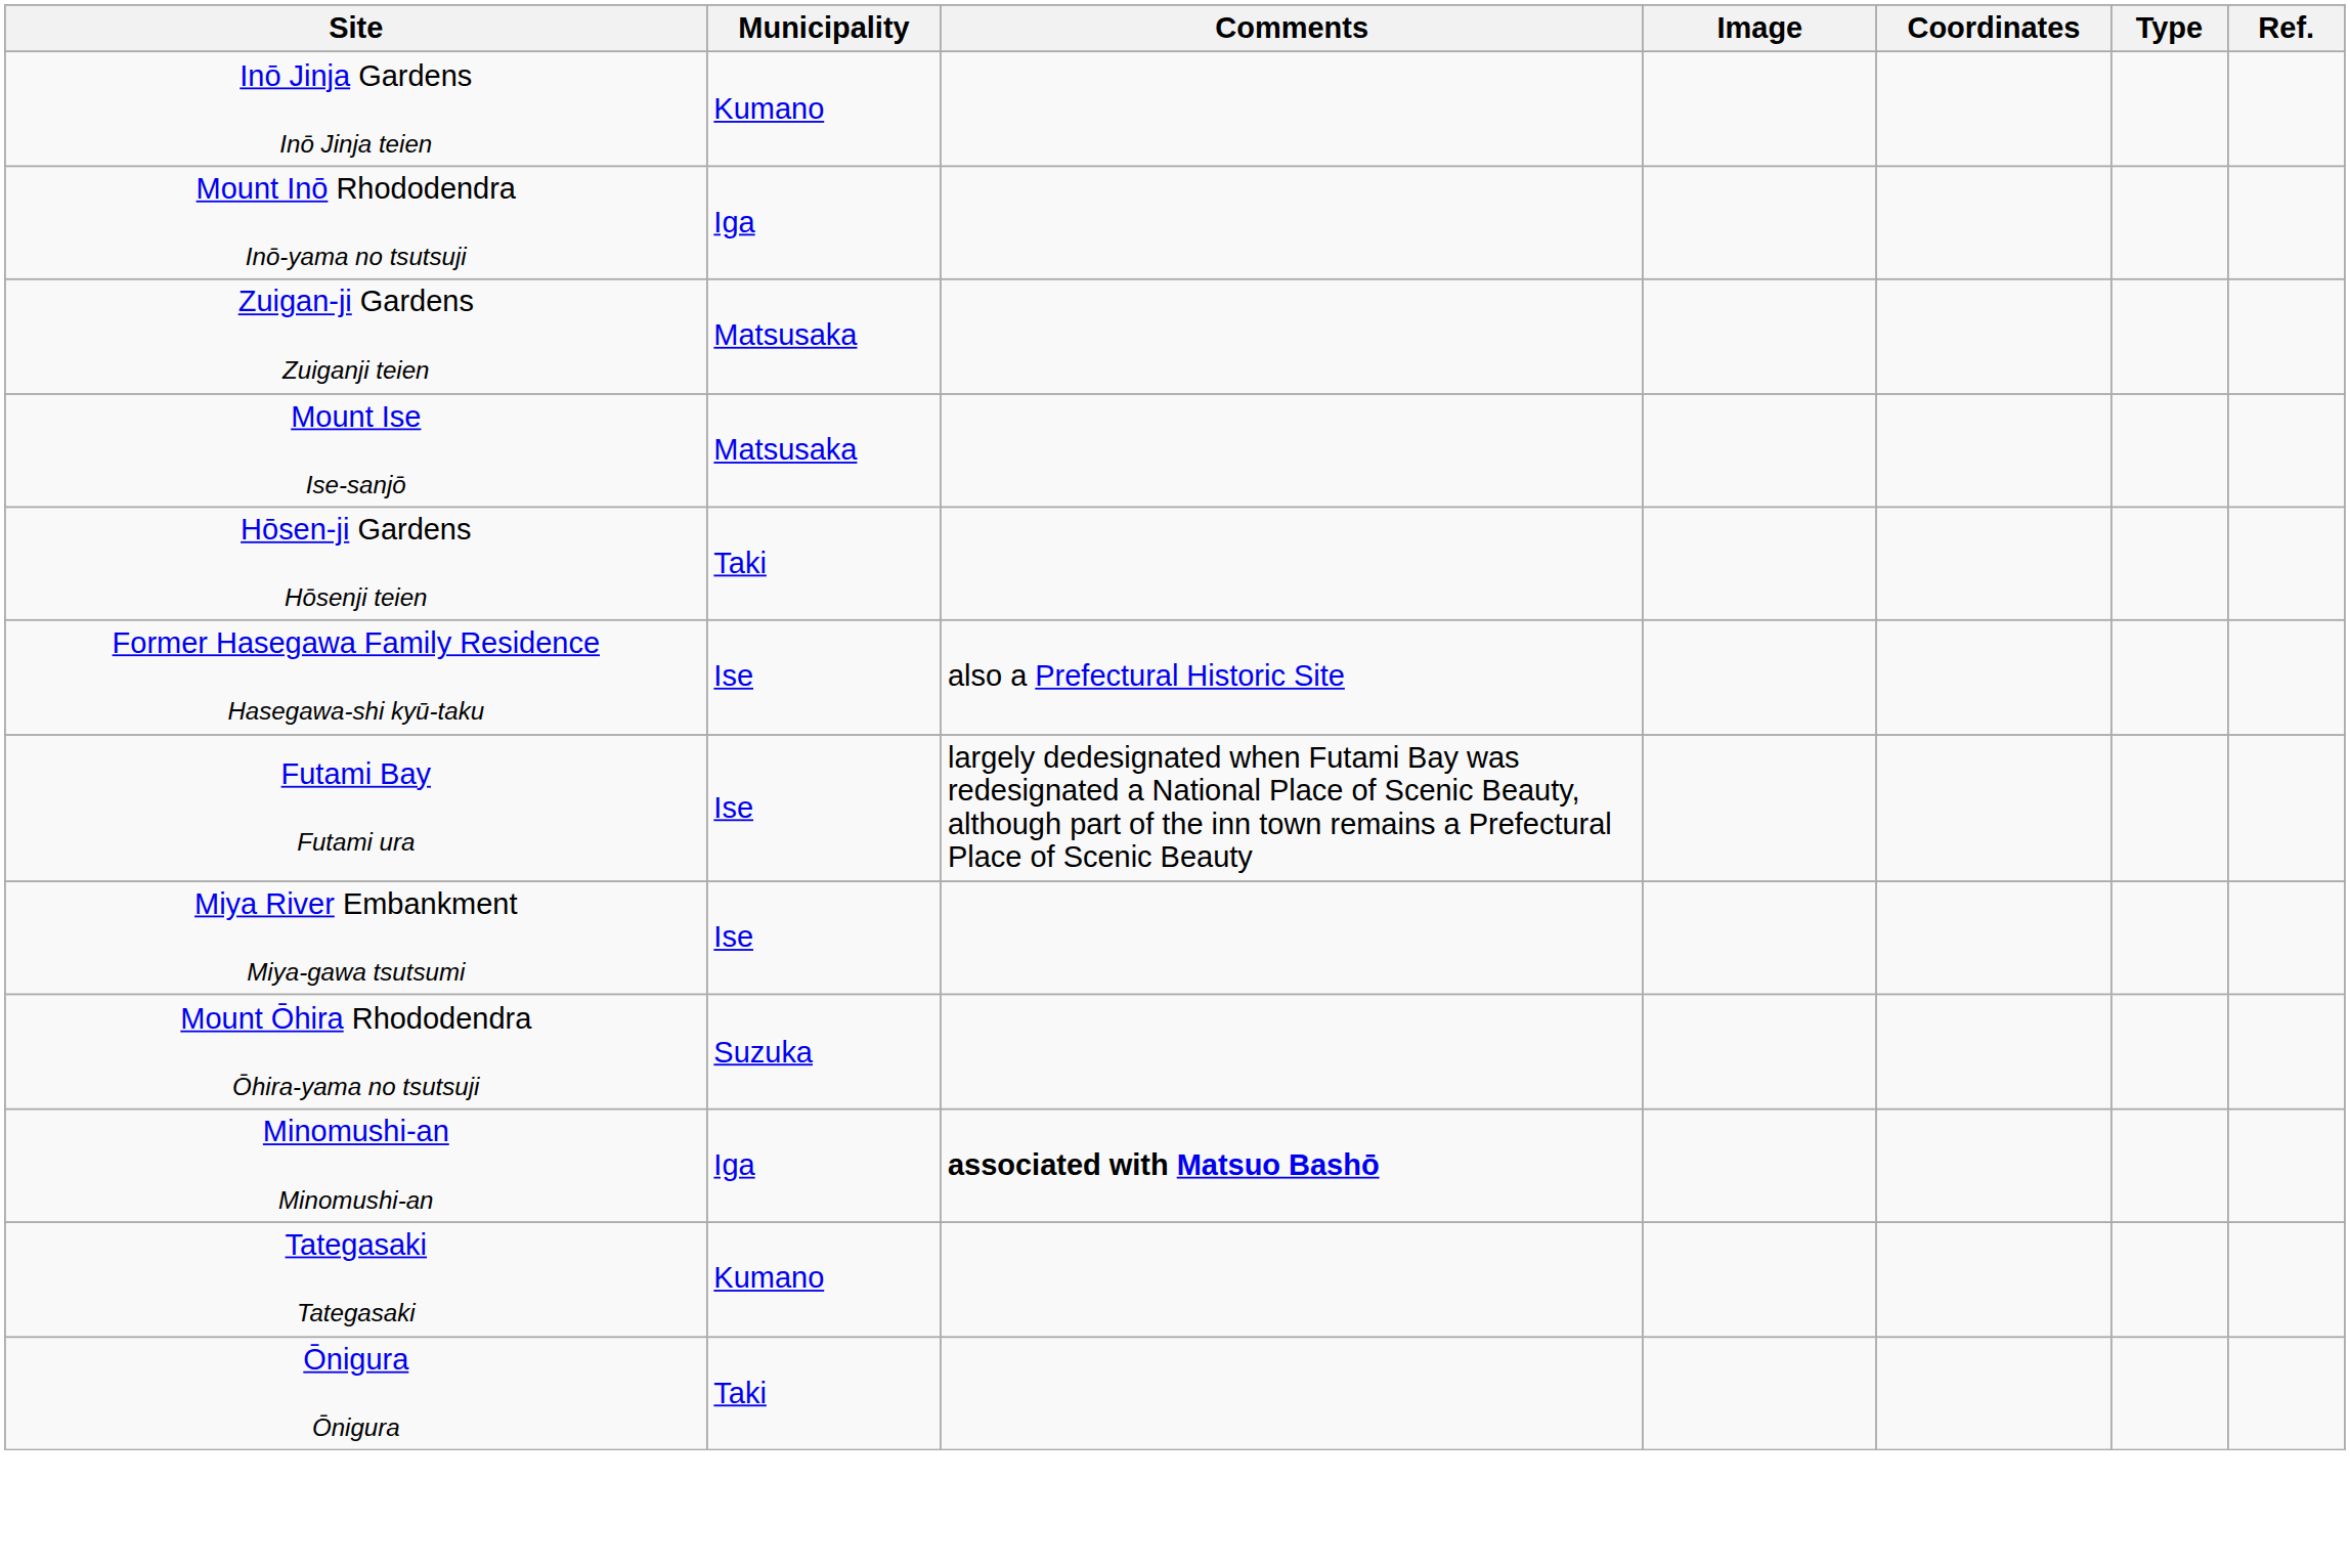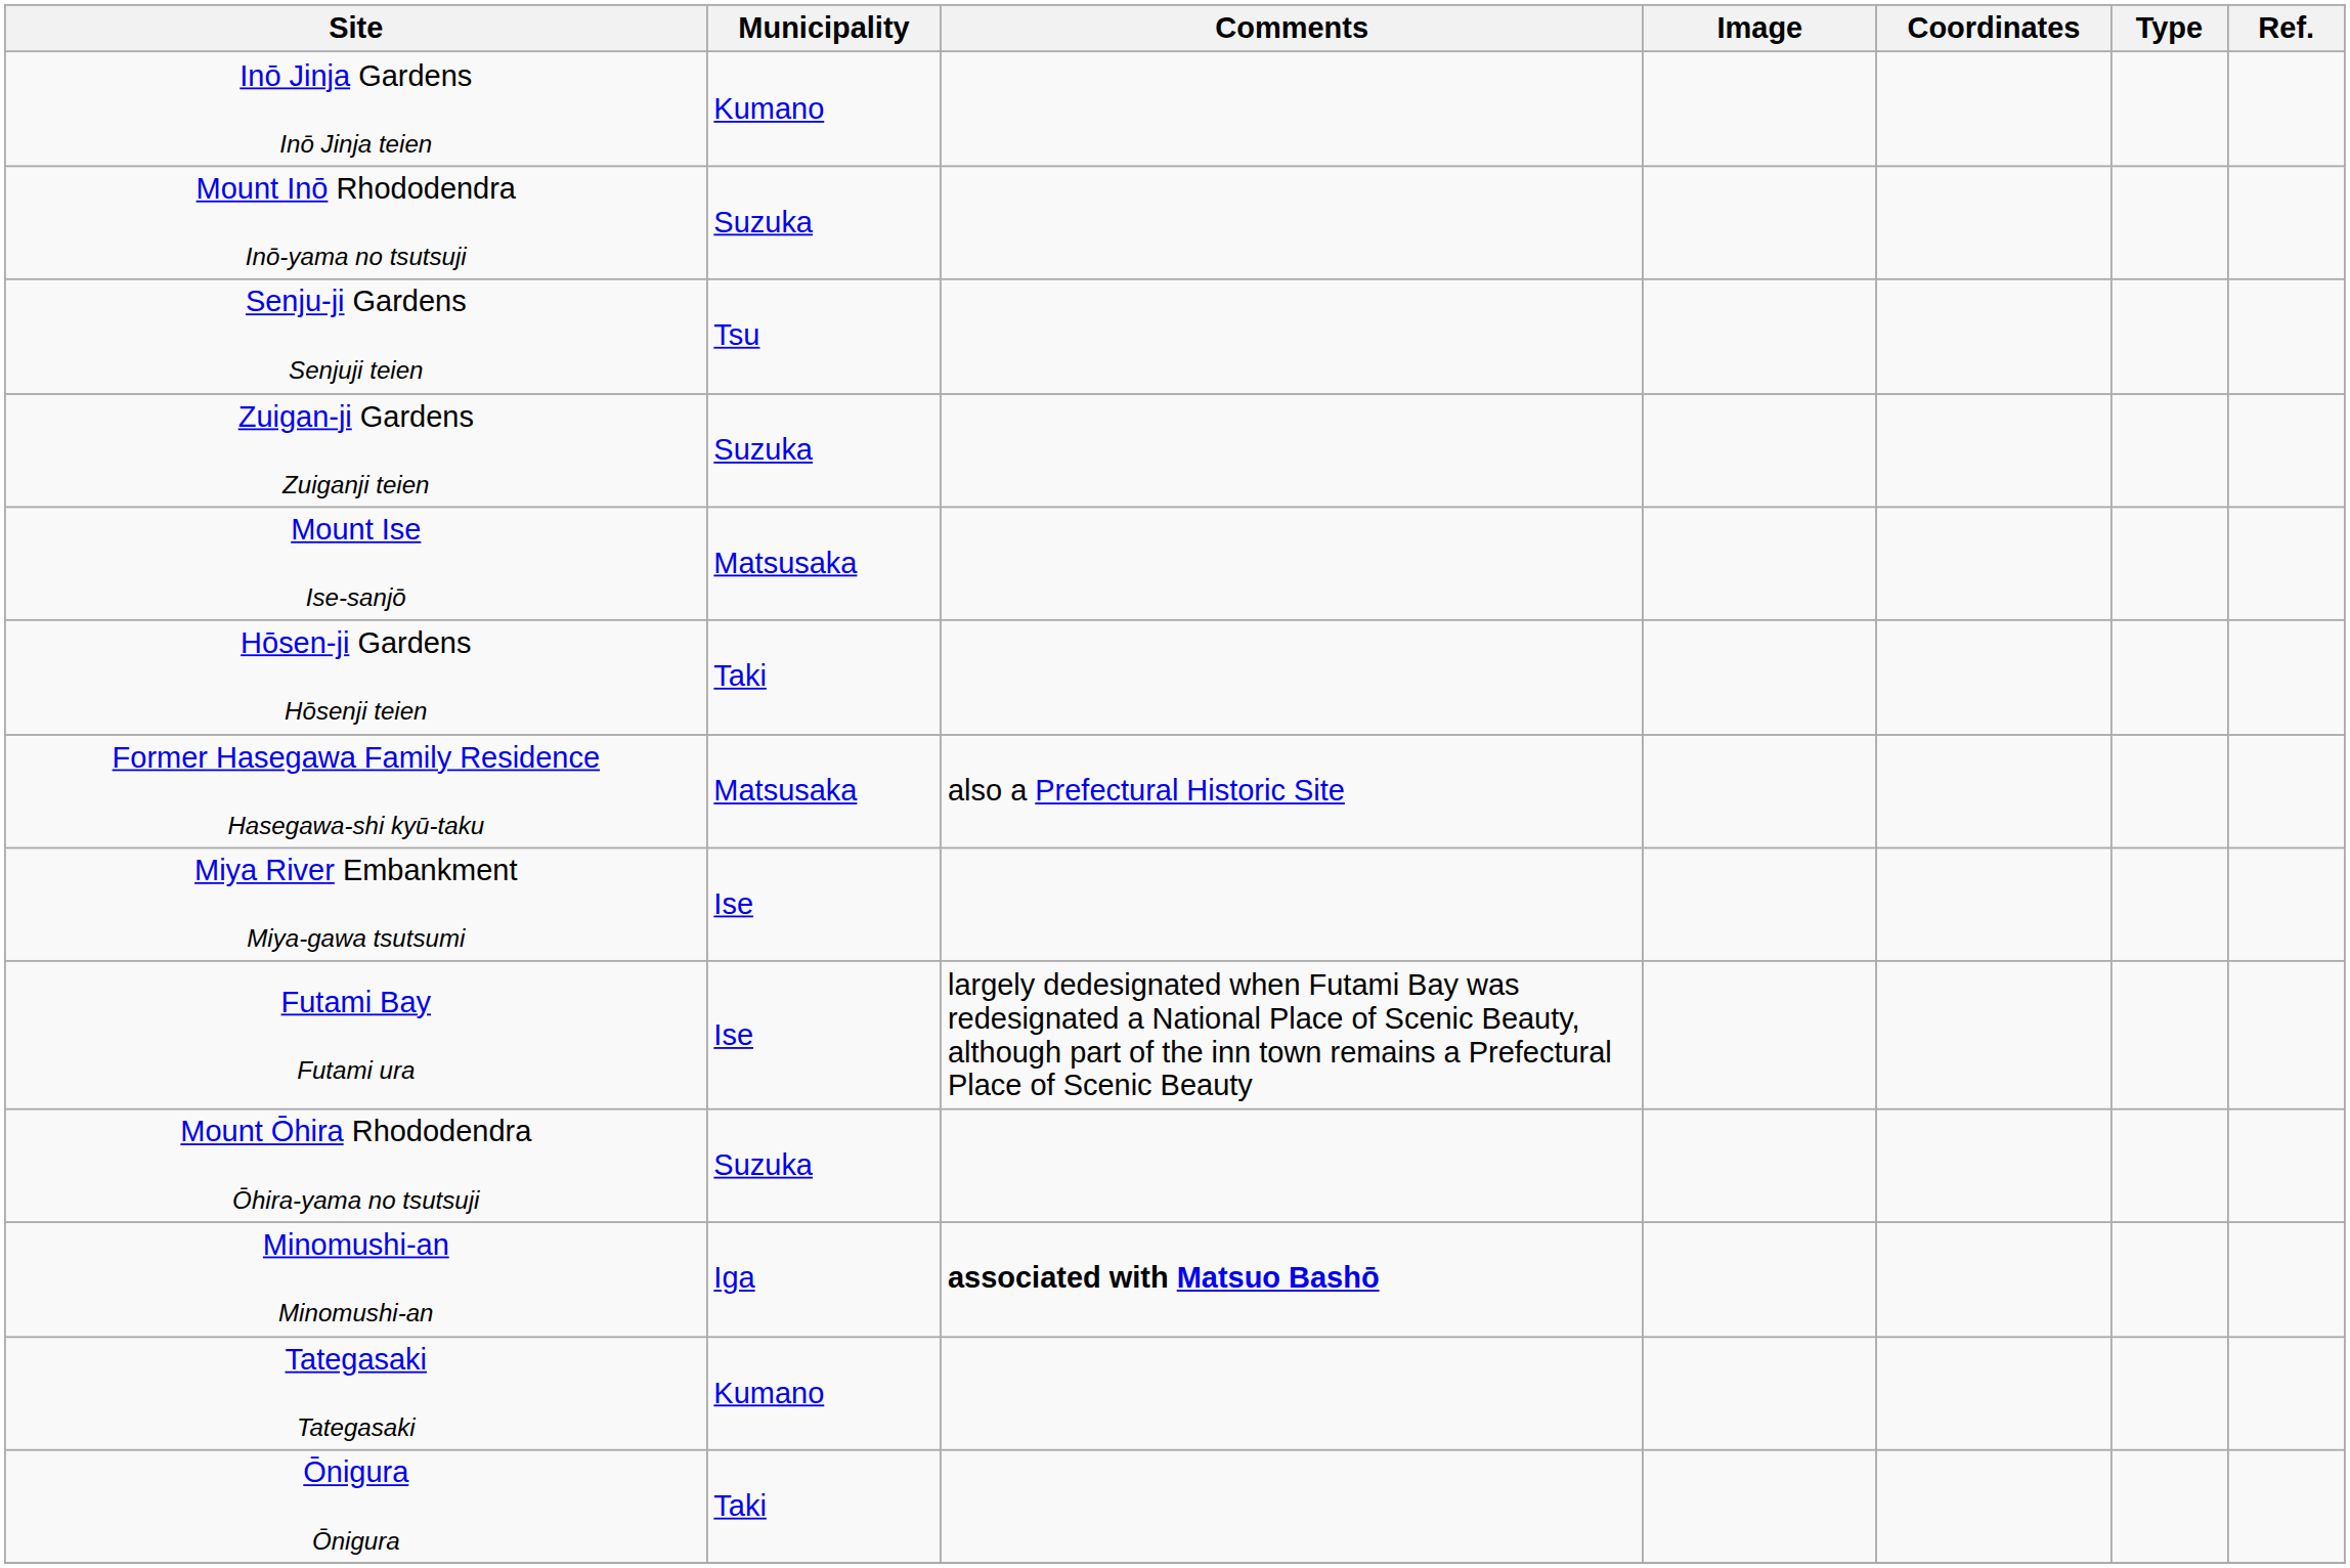 <table class="wikitable sortable"  style="width:100%;">
 <tr>
 <th width="30%" align="left">Site</th>
 <th width="10%" align="left">Municipality</th>
 <th width="30%" align="left" class="unsortable">Comments</th>
 <th width="10%" align="left"  class="unsortable">Image</th>
 <th width="10%" align="left" class="unsortable">Coordinates</th>
 <th width="5%" align="left">Type</th>
 <th width="5%" align="left"  class="unsortable">Ref.</th>
 </tr>
 <tr>
 <td align="center"><a href='#'>Inō Jinja</a> Gardens<br><br><small><em>Inō Jinja teien</em></small></td>
 <td><a href='#'>Kumano</a></td>
 <td></td>
 <td></td>
 <td></td>
 <td></td>
 <td></td>
 </tr>
 <tr>
 <td align="center"><a href='#'>Mount Inō</a> Rhododendra<br><br><small><em>Inō-yama no tsutsuji</em></small></td>
-<td><a href='#'>Iga</a></td>
+<td><a href='#'>Suzuka</a></td>
+<td></td>
+<td></td>
+<td></td>
+<td></td>
+<td></td>
+</tr>
+<tr>
+<td align="center"><a href='#'>Senju-ji</a> Gardens<br><br><small><em>Senjuji teien</em></small></td>
+<td><a href='#'>Tsu</a></td>
 <td></td>
 <td></td>
 <td></td>
 <td></td>
 <td></td>
 </tr>
 <tr>
 <td align="center"><a href='#'>Zuigan-ji</a> Gardens<br><br><small><em>Zuiganji teien</em></small></td>
-<td><a href='#'>Matsusaka</a></td>
+<td><a href='#'>Suzuka</a></td>
 <td></td>
 <td></td>
 <td></td>
 <td></td>
 <td></td>
 </tr>
 <tr>
 <td align="center"><a href='#'>Mount Ise</a><br><br><small><em>Ise-sanjō</em></small></td>
 <td><a href='#'>Matsusaka</a></td>
 <td></td>
 <td></td>
 <td></td>
 <td></td>
 <td></td>
 </tr>
 <tr>
 <td align="center"><a href='#'>Hōsen-ji</a> Gardens<br><br><small><em>Hōsenji teien</em></small></td>
 <td><a href='#'>Taki</a></td>
 <td></td>
 <td></td>
 <td></td>
 <td></td>
 <td></td>
 </tr>
 <tr>
 <td align="center"><a href='#'>Former Hasegawa Family Residence</a><br><br><small><em>Hasegawa-shi kyū-taku</em></small></td>
+<td><a href='#'>Matsusaka</a></td>
+<td>also a <a href='#'>Prefectural Historic Site</a></td>
+<td></td>
+<td></td>
+<td></td>
+<td></td>
+</tr>
+<tr>
+<td align="center"><a href='#'>Miya River</a> Embankment<br><br><small><em>Miya-gawa tsutsumi</em></small></td>
 <td><a href='#'>Ise</a></td>
-<td>also a <a href='#'>Prefectural Historic Site</a></td>
+<td></td>
 <td></td>
 <td></td>
 <td></td>
 <td></td>
 </tr>
 <tr>
 <td align="center"><a href='#'>Futami Bay</a><br><br><small><em>Futami ura</em></small></td>
 <td><a href='#'>Ise</a></td>
 <td>largely dedesignated when Futami Bay was redesignated a National Place of Scenic Beauty, although part of the inn town remains a Prefectural Place of Scenic Beauty</td>
-<td></td>
-<td></td>
-<td></td>
-<td></td>
-</tr>
-<tr>
-<td align="center"><a href='#'>Miya River</a> Embankment<br><br><small><em>Miya-gawa tsutsumi</em></small></td>
-<td><a href='#'>Ise</a></td>
-<td></td>
 <td></td>
 <td></td>
 <td></td>
 <td></td>
 </tr>
 <tr>
 <td align="center"><a href='#'>Mount Ōhira</a> Rhododendra<br><br><small><em>Ōhira-yama no tsutsuji</em></small></td>
 <td><a href='#'>Suzuka</a></td>
 <td></td>
 <td></td>
 <td></td>
 <td></td>
 <td></td>
 </tr>
 <tr>
 <td align="center"><a href='#'>Minomushi-an</a><br><br><small><em>Minomushi-an</em></small></td>
 <td><a href='#'>Iga</a></td>
 <td><strong>associated with <a href='#'>Matsuo Bashō</a></strong></td>
 <td></td>
 <td></td>
 <td></td>
 <td></td>
 </tr>
 <tr>
 <td align="center"><a href='#'>Tategasaki</a><br><br><small><em>Tategasaki</em></small></td>
 <td><a href='#'>Kumano</a></td>
 <td></td>
 <td></td>
 <td></td>
 <td></td>
 <td></td>
 </tr>
 <tr>
 <td align="center"><a href='#'>Ōnigura</a><br><br><small><em>Ōnigura</em></small></td>
 <td><a href='#'>Taki</a></td>
 <td></td>
 <td></td>
 <td></td>
 <td></td>
 <td></td>
 </tr>
 <tr>
 </tr>
 </table>
